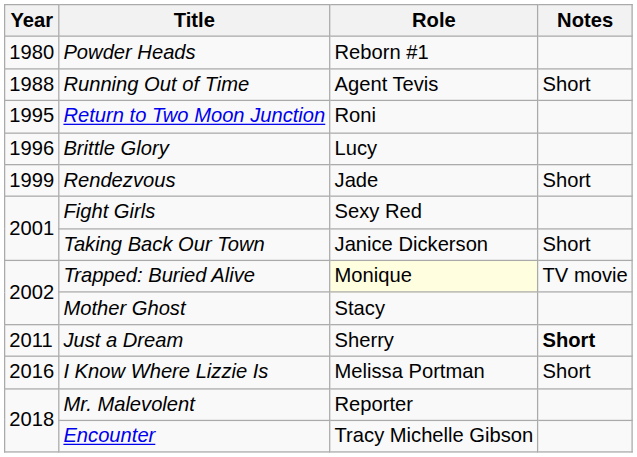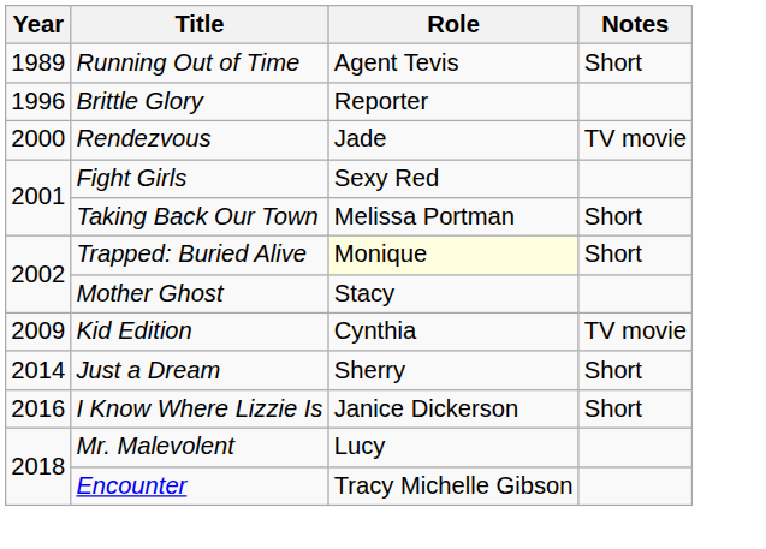 <table class="wikitable sortable">
 <tr>
 <th>Year</th>
 <th>Title</th>
 <th>Role</th>
 <th class="unsortable">Notes</th>
 </tr>
 <tr>
-<td>1980</td>
-<td><em>Powder Heads</em></td>
-<td>Reborn #1</td>
-<td></td>
-</tr>
-<tr>
-<td>1988</td>
+<td>1989</td>
 <td><em>Running Out of Time</em></td>
 <td>Agent Tevis</td>
 <td>Short</td>
 </tr>
 <tr>
-<td>1995</td>
-<td><em><a href='#'>Return to Two Moon Junction</a></em></td>
-<td>Roni</td>
+<td>1996</td>
+<td><em>Brittle Glory</em></td>
+<td>Reporter</td>
 <td></td>
 </tr>
 <tr>
-<td>1996</td>
-<td><em>Brittle Glory</em></td>
-<td>Lucy</td>
-<td></td>
-</tr>
-<tr>
-<td>1999</td>
+<td>2000</td>
 <td><em>Rendezvous</em></td>
 <td>Jade</td>
-<td>Short</td>
+<td>TV movie</td>
 </tr>
 <tr>
 <td rowspan="2">2001</td>
 <td><em>Fight Girls</em></td>
 <td>Sexy Red</td>
 <td></td>
 </tr>
 <tr>
 <td><em>Taking Back Our Town</em></td>
-<td>Janice Dickerson</td>
+<td>Melissa Portman</td>
 <td>Short</td>
 </tr>
 <tr>
 <td rowspan="2">2002</td>
 <td><em>Trapped: Buried Alive</em></td>
 <td style="background: lightyellow;">Monique</td>
-<td>TV movie</td>
+<td>Short</td>
 </tr>
 <tr>
 <td><em>Mother Ghost</em></td>
 <td>Stacy</td>
 <td></td>
 </tr>
 <tr>
-<td>2011</td>
+<td>2009</td>
+<td><em>Kid Edition</em></td>
+<td>Cynthia</td>
+<td>TV movie</td>
+</tr>
+<tr>
+<td>2014</td>
 <td><em>Just a Dream</em></td>
 <td>Sherry</td>
-<td><strong>Short</strong></td>
+<td>Short</td>
 </tr>
 <tr>
 <td>2016</td>
 <td><em>I Know Where Lizzie Is</em></td>
-<td>Melissa Portman</td>
+<td>Janice Dickerson</td>
 <td>Short</td>
 </tr>
 <tr>
 <td rowspan="2">2018</td>
 <td><em>Mr. Malevolent</em></td>
-<td>Reporter</td>
+<td>Lucy</td>
 <td></td>
 </tr>
 <tr>
 <td><em><a href='#'>Encounter</a></em></td>
 <td>Tracy Michelle Gibson</td>
 <td></td>
 </tr>
 </table>
